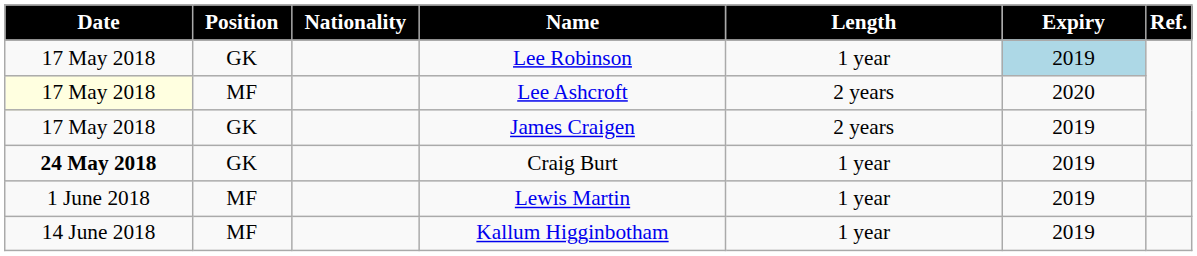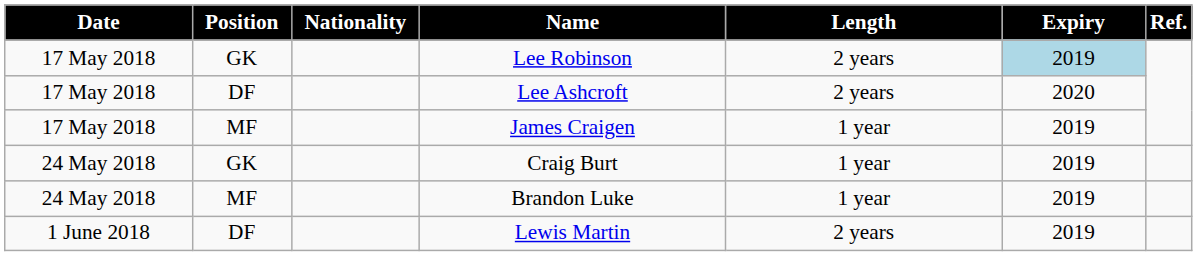 <table class="wikitable"  style="text-align:center; font-size:90%; ">
 <tr>
 <th style="background:#000000; color:white; width:120px;">Date</th>
 <th style="background:#000000; color:white; width:60px;">Position</th>
 <th style="background:#000000; color:white; width:80px;">Nationality</th>
 <th style="background:#000000; color:white; width:200px;">Name</th>
 <th style="background:#000000; color:white; width:180px;">Length</th>
 <th style="background:#000000; color:white; width:90px;">Expiry</th>
 <th style="background:#000000; color:white; width:25px;">Ref.</th>
 </tr>
 <tr>
 <td>17 May 2018</td>
 <td>GK</td>
 <td></td>
 <td><a href='#'>Lee Robinson</a></td>
-<td>1 year</td>
+<td>2 years</td>
 <td style="background: lightblue;">2019</td>
 <td rowspan="3"></td>
 </tr>
 <tr>
-<td style="background: lightyellow;">17 May 2018</td>
-<td>MF</td>
+<td>17 May 2018</td>
+<td>DF</td>
 <td></td>
 <td><a href='#'>Lee Ashcroft</a></td>
 <td>2 years</td>
 <td>2020</td>
 </tr>
 <tr>
 <td>17 May 2018</td>
-<td>GK</td>
+<td>MF</td>
 <td></td>
 <td><a href='#'>James Craigen</a></td>
-<td>2 years</td>
+<td>1 year</td>
 <td>2019</td>
 </tr>
 <tr>
-<td><strong>24 May 2018</strong></td>
+<td>24 May 2018</td>
 <td>GK</td>
 <td></td>
 <td>Craig Burt</td>
 <td>1 year</td>
 <td>2019</td>
 <td></td>
 </tr>
 <tr>
-<td>1 June 2018</td>
+<td>24 May 2018</td>
 <td>MF</td>
 <td></td>
-<td><a href='#'>Lewis Martin</a></td>
+<td>Brandon Luke</td>
 <td>1 year</td>
 <td>2019</td>
 <td></td>
 </tr>
 <tr>
-<td>14 June 2018</td>
-<td>MF</td>
+<td>1 June 2018</td>
+<td>DF</td>
 <td></td>
-<td><a href='#'>Kallum Higginbotham</a></td>
-<td>1 year</td>
+<td><a href='#'>Lewis Martin</a></td>
+<td>2 years</td>
 <td>2019</td>
 <td></td>
 </tr>
 </table>
